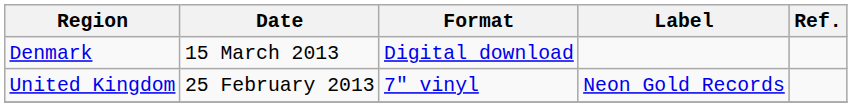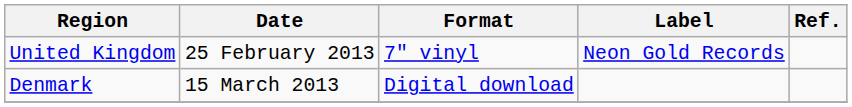 <table class=wikitable>
 <tr>
 <th>Region</th>
 <th>Date</th>
 <th>Format</th>
 <th>Label</th>
 <th>Ref.</th>
 </tr>
 <tr>
+<td><a href='#'>United Kingdom</a></td>
+<td>25 February 2013</td>
+<td><a href='#'>7" vinyl</a></td>
+<td><a href='#'>Neon Gold Records</a></td>
+<td></td>
+</tr>
+<tr>
 <td><a href='#'>Denmark</a></td>
 <td>15 March 2013</td>
 <td><a href='#'>Digital download</a></td>
 <td></td>
 <td></td>
 </tr>
 <tr>
-<td><a href='#'>United Kingdom</a></td>
-<td>25 February 2013</td>
-<td><a href='#'>7" vinyl</a></td>
-<td><a href='#'>Neon Gold Records</a></td>
-<td></td>
-</tr>
-<tr>
 </tr>
 </table>
